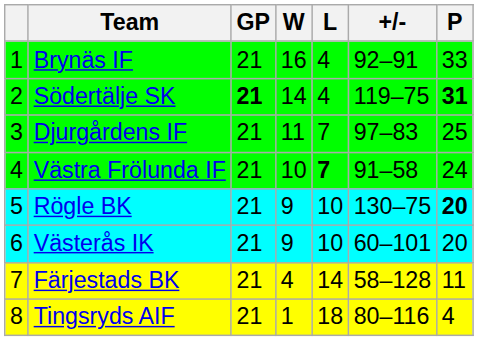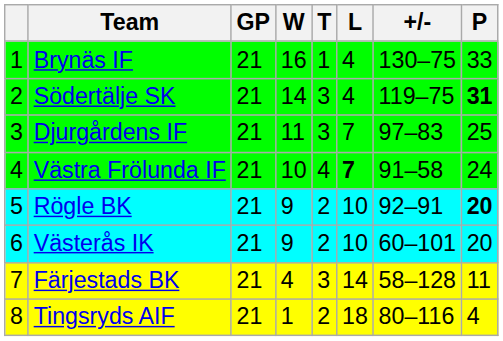 <table class="wikitable">
 <tr>
 <th></th>
 <th>Team</th>
 <th>GP</th>
 <th>W</th>
+<th>T</th>
 <th>L</th>
 <th>+/-</th>
 <th>P</th>
 </tr>
 <tr style="background:#00FF00">
 <td>1</td>
 <td><a href='#'>Brynäs IF</a></td>
 <td>21</td>
 <td>16</td>
+<td>1</td>
 <td>4</td>
-<td>92–91</td>
+<td>130–75</td>
 <td>33</td>
 </tr>
 <tr style="background:#00FF00">
 <td>2</td>
 <td><a href='#'>Södertälje SK</a></td>
-<td><strong>21</strong></td>
+<td>21</td>
 <td>14</td>
+<td>3</td>
 <td>4</td>
 <td>119–75</td>
 <td><strong>31</strong></td>
 </tr>
 <tr style="background:#00FF00">
 <td>3</td>
 <td><a href='#'>Djurgårdens IF</a></td>
 <td>21</td>
 <td>11</td>
+<td>3</td>
 <td>7</td>
 <td>97–83</td>
 <td>25</td>
 </tr>
 <tr style="background:#00FF00">
 <td>4</td>
 <td><a href='#'>Västra Frölunda IF</a></td>
 <td>21</td>
 <td>10</td>
+<td>4</td>
 <td><strong>7</strong></td>
 <td>91–58</td>
 <td>24</td>
 </tr>
 <tr style="background:#00FFFF">
 <td>5</td>
 <td><a href='#'>Rögle BK</a></td>
 <td>21</td>
 <td>9</td>
+<td>2</td>
 <td>10</td>
-<td>130–75</td>
+<td>92–91</td>
 <td><strong>20</strong></td>
 </tr>
 <tr style="background:#00FFFF">
 <td>6</td>
 <td><a href='#'>Västerås IK</a></td>
 <td>21</td>
 <td>9</td>
+<td>2</td>
 <td>10</td>
 <td>60–101</td>
 <td>20</td>
 </tr>
 <tr style="background:#FFFF00">
 <td>7</td>
 <td><a href='#'>Färjestads BK</a></td>
 <td>21</td>
 <td>4</td>
+<td>3</td>
 <td>14</td>
 <td>58–128</td>
 <td>11</td>
 </tr>
 <tr style="background:#FFFF00">
 <td>8</td>
 <td><a href='#'>Tingsryds AIF</a></td>
 <td>21</td>
 <td>1</td>
+<td>2</td>
 <td>18</td>
 <td>80–116</td>
 <td>4</td>
 </tr>
 </table>
